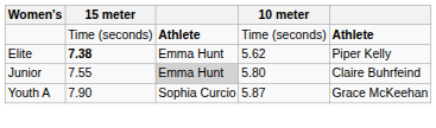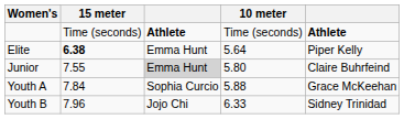 <table class="wikitable">
 <tr>
 <th>Women's</th>
 <th>15 meter</th>
 <th></th>
 <th>10 meter</th>
 <th></th>
 </tr>
 <tr>
 <td></td>
 <td>Time (seconds)</td>
 <td><strong>Athlete</strong></td>
 <td>Time (seconds)</td>
 <td><strong>Athlete</strong></td>
 </tr>
 <tr>
 <td>Elite</td>
-<td><strong>7.38</strong></td>
+<td><strong>6.38</strong></td>
 <td>Emma Hunt</td>
-<td>5.62</td>
+<td>5.64</td>
 <td>Piper Kelly</td>
 </tr>
 <tr>
 <td>Junior</td>
 <td>7.55</td>
 <td style="background: lightgrey;">Emma Hunt</td>
 <td>5.80</td>
 <td>Claire Buhrfeind</td>
 </tr>
 <tr>
 <td>Youth A</td>
-<td>7.90</td>
+<td>7.84</td>
 <td>Sophia Curcio</td>
-<td>5.87</td>
+<td>5.88</td>
 <td>Grace McKeehan</td>
 </tr>
+<tr>
+<td>Youth B</td>
+<td>7.96</td>
+<td>Jojo Chi </td>
+<td>6.33</td>
+<td>Sidney Trinidad</td>
+</tr>
 </table>
